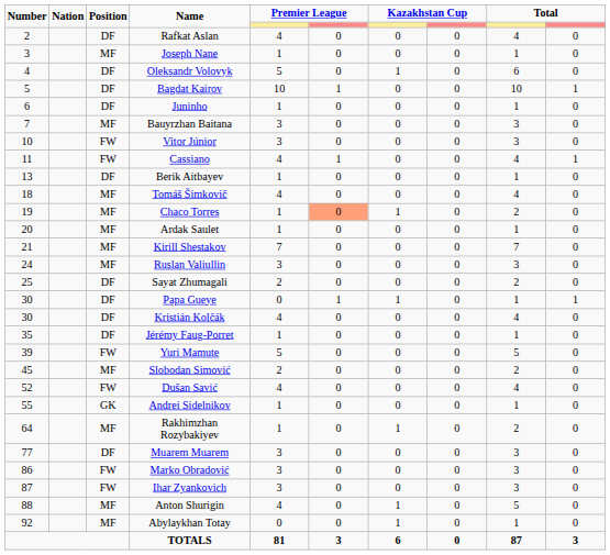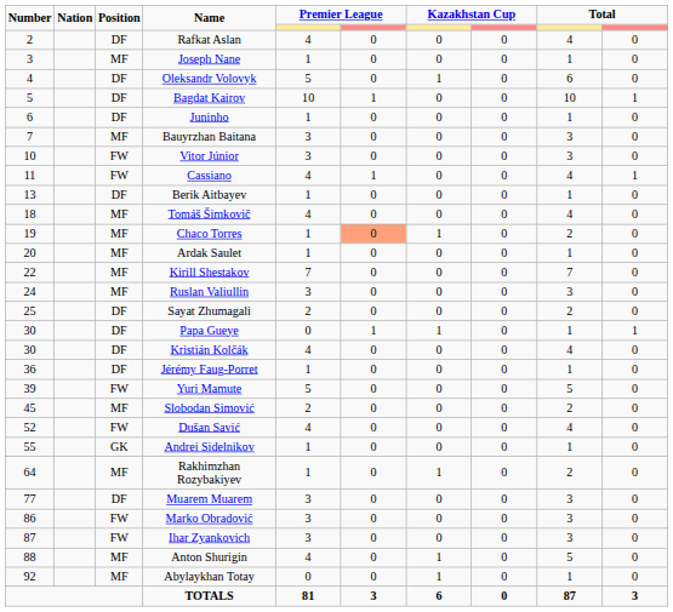 <table class="wikitable" style="text-align:center;">
 <tr>
 <td rowspan="2"  style="width:5%; text-align:center;"><strong>Number</strong></td>
 <td rowspan="2"  style="width:5%; text-align:center;"><strong>Nation</strong></td>
 <td rowspan="2"  style="width:5%; text-align:center;"><strong>Position</strong></td>
 <td rowspan="2"  style="width:20%; text-align:center;"><strong>Name</strong></td>
 <td colspan="2" style="text-align:center;"><strong><a href='#'>Premier League</a></strong></td>
 <td colspan="2" style="text-align:center;"><strong><a href='#'>Kazakhstan Cup</a></strong></td>
 <td colspan="2" style="text-align:center;"><strong>Total</strong></td>
 </tr>
 <tr>
 <th style="width:60px; background:#fe9;"></th>
 <th style="width:60px; background:#ff8888;"></th>
 <th style="width:60px; background:#fe9;"></th>
 <th style="width:60px; background:#ff8888;"></th>
 <th style="width:60px; background:#fe9;"></th>
 <th style="width:60px; background:#ff8888;"></th>
 </tr>
 <tr>
 <td>2</td>
 <td></td>
 <td>DF</td>
 <td>Rafkat Aslan</td>
 <td>4</td>
 <td>0</td>
 <td>0</td>
 <td>0</td>
 <td>4</td>
 <td>0</td>
 </tr>
 <tr>
 <td>3</td>
 <td></td>
 <td>MF</td>
 <td><a href='#'>Joseph Nane</a></td>
 <td>1</td>
 <td>0</td>
 <td>0</td>
 <td>0</td>
 <td>1</td>
 <td>0</td>
 </tr>
 <tr>
 <td>4</td>
 <td></td>
 <td>DF</td>
 <td><a href='#'>Oleksandr Volovyk</a></td>
 <td>5</td>
 <td>0</td>
 <td>1</td>
 <td>0</td>
 <td>6</td>
 <td>0</td>
 </tr>
 <tr>
 <td>5</td>
 <td></td>
 <td>DF</td>
 <td><a href='#'>Bagdat Kairov</a></td>
 <td>10</td>
 <td>1</td>
 <td>0</td>
 <td>0</td>
 <td>10</td>
 <td>1</td>
 </tr>
 <tr>
 <td>6</td>
 <td></td>
 <td>DF</td>
 <td><a href='#'>Juninho</a></td>
 <td>1</td>
 <td>0</td>
 <td>0</td>
 <td>0</td>
 <td>1</td>
 <td>0</td>
 </tr>
 <tr>
 <td>7</td>
 <td></td>
 <td>MF</td>
 <td>Bauyrzhan Baitana</td>
 <td>3</td>
 <td>0</td>
 <td>0</td>
 <td>0</td>
 <td>3</td>
 <td>0</td>
 </tr>
 <tr>
 <td>10</td>
 <td></td>
 <td>FW</td>
 <td><a href='#'>Vitor Júnior</a></td>
 <td>3</td>
 <td>0</td>
 <td>0</td>
 <td>0</td>
 <td>3</td>
 <td>0</td>
 </tr>
 <tr>
 <td>11</td>
 <td></td>
 <td>FW</td>
 <td><a href='#'>Cassiano</a></td>
 <td>4</td>
 <td>1</td>
 <td>0</td>
 <td>0</td>
 <td>4</td>
 <td>1</td>
 </tr>
 <tr>
 <td>13</td>
 <td></td>
 <td>DF</td>
 <td>Berik Aitbayev</td>
 <td>1</td>
 <td>0</td>
 <td>0</td>
 <td>0</td>
 <td>1</td>
 <td>0</td>
 </tr>
 <tr>
 <td>18</td>
 <td></td>
 <td>MF</td>
 <td><a href='#'>Tomáš Šimkovič</a></td>
 <td>4</td>
 <td>0</td>
 <td>0</td>
 <td>0</td>
 <td>4</td>
 <td>0</td>
 </tr>
 <tr>
 <td>19</td>
 <td></td>
 <td>MF</td>
 <td><a href='#'>Chaco Torres</a></td>
 <td>1</td>
 <td style="background: lightsalmon;">0</td>
 <td>1</td>
 <td>0</td>
 <td>2</td>
 <td>0</td>
 </tr>
 <tr>
 <td>20</td>
 <td></td>
 <td>MF</td>
 <td>Ardak Saulet</td>
 <td>1</td>
 <td>0</td>
 <td>0</td>
 <td>0</td>
 <td>1</td>
 <td>0</td>
 </tr>
 <tr>
-<td>21</td>
+<td>22</td>
 <td></td>
 <td>MF</td>
 <td><a href='#'>Kirill Shestakov</a></td>
 <td>7</td>
 <td>0</td>
 <td>0</td>
 <td>0</td>
 <td>7</td>
 <td>0</td>
 </tr>
 <tr>
 <td>24</td>
 <td></td>
 <td>MF</td>
 <td><a href='#'>Ruslan Valiullin</a></td>
 <td>3</td>
 <td>0</td>
 <td>0</td>
 <td>0</td>
 <td>3</td>
 <td>0</td>
 </tr>
 <tr>
 <td>25</td>
 <td></td>
 <td>DF</td>
 <td>Sayat Zhumagali</td>
 <td>2</td>
 <td>0</td>
 <td>0</td>
 <td>0</td>
 <td>2</td>
 <td>0</td>
 </tr>
 <tr>
 <td>30</td>
 <td></td>
 <td>DF</td>
 <td><a href='#'>Papa Gueye</a></td>
 <td>0</td>
 <td>1</td>
 <td>1</td>
 <td>0</td>
 <td>1</td>
 <td>1</td>
 </tr>
 <tr>
 <td>30</td>
 <td></td>
 <td>DF</td>
 <td><a href='#'>Kristián Kolčák</a></td>
 <td>4</td>
 <td>0</td>
 <td>0</td>
 <td>0</td>
 <td>4</td>
 <td>0</td>
 </tr>
 <tr>
-<td>35</td>
+<td>36</td>
 <td></td>
 <td>DF</td>
 <td><a href='#'>Jérémy Faug-Porret</a></td>
 <td>1</td>
 <td>0</td>
 <td>0</td>
 <td>0</td>
 <td>1</td>
 <td>0</td>
 </tr>
 <tr>
 <td>39</td>
 <td></td>
 <td>FW</td>
 <td><a href='#'>Yuri Mamute</a></td>
 <td>5</td>
 <td>0</td>
 <td>0</td>
 <td>0</td>
 <td>5</td>
 <td>0</td>
 </tr>
 <tr>
 <td>45</td>
 <td></td>
 <td>MF</td>
 <td><a href='#'>Slobodan Simović</a></td>
 <td>2</td>
 <td>0</td>
 <td>0</td>
 <td>0</td>
 <td>2</td>
 <td>0</td>
 </tr>
 <tr>
 <td>52</td>
 <td></td>
 <td>FW</td>
 <td><a href='#'>Dušan Savić</a></td>
 <td>4</td>
 <td>0</td>
 <td>0</td>
 <td>0</td>
 <td>4</td>
 <td>0</td>
 </tr>
 <tr>
 <td>55</td>
 <td></td>
 <td>GK</td>
 <td><a href='#'>Andrei Sidelnikov</a></td>
 <td>1</td>
 <td>0</td>
 <td>0</td>
 <td>0</td>
 <td>1</td>
 <td>0</td>
 </tr>
 <tr>
 <td>64</td>
 <td></td>
 <td>MF</td>
 <td>Rakhimzhan Rozybakiyev</td>
 <td>1</td>
 <td>0</td>
 <td>1</td>
 <td>0</td>
 <td>2</td>
 <td>0</td>
 </tr>
 <tr>
 <td>77</td>
 <td></td>
 <td>DF</td>
 <td><a href='#'>Muarem Muarem</a></td>
 <td>3</td>
 <td>0</td>
 <td>0</td>
 <td>0</td>
 <td>3</td>
 <td>0</td>
 </tr>
 <tr>
 <td>86</td>
 <td></td>
 <td>FW</td>
 <td><a href='#'>Marko Obradović</a></td>
 <td>3</td>
 <td>0</td>
 <td>0</td>
 <td>0</td>
 <td>3</td>
 <td>0</td>
 </tr>
 <tr>
 <td>87</td>
 <td></td>
 <td>FW</td>
 <td><a href='#'>Ihar Zyankovich</a></td>
 <td>3</td>
 <td>0</td>
 <td>0</td>
 <td>0</td>
 <td>3</td>
 <td>0</td>
 </tr>
 <tr>
 <td>88</td>
 <td></td>
 <td>MF</td>
 <td>Anton Shurigin</td>
 <td>4</td>
 <td>0</td>
 <td>1</td>
 <td>0</td>
 <td>5</td>
 <td>0</td>
 </tr>
 <tr>
 <td>92</td>
 <td></td>
 <td>MF</td>
 <td>Abylaykhan Totay</td>
 <td>0</td>
 <td>0</td>
 <td>1</td>
 <td>0</td>
 <td>1</td>
 <td>0</td>
 </tr>
 <tr>
 <td colspan="3"></td>
 <td><strong>TOTALS</strong></td>
 <td><strong>81</strong></td>
 <td><strong>3</strong></td>
 <td><strong>6</strong></td>
 <td><strong>0</strong></td>
 <td><strong>87</strong></td>
 <td><strong>3</strong></td>
 </tr>
 </table>
